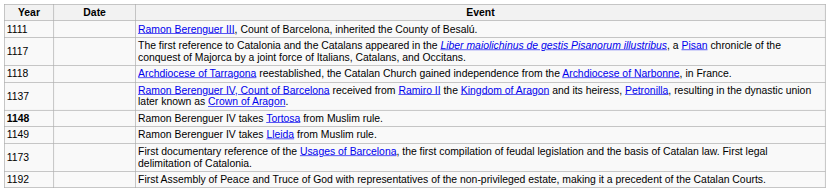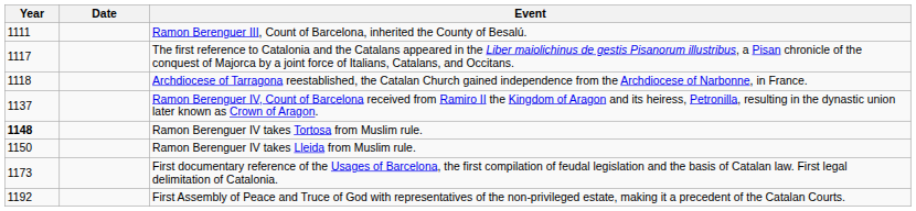 <table class="wikitable" width="100%">
 <tr>
 <th style="width:6%">Year</th>
 <th style="width:10%">Date</th>
 <th>Event</th>
 </tr>
 <tr>
 <td>1111</td>
 <td></td>
 <td><a href='#'>Ramon Berenguer III</a>, Count of Barcelona, inherited the County of Besalú.</td>
 </tr>
 <tr>
 <td>1117</td>
 <td></td>
 <td>The first reference to Catalonia and the Catalans appeared in the <em><a href='#'>Liber maiolichinus de gestis Pisanorum illustribus</a></em>, a <a href='#'>Pisan</a> chronicle of the conquest of Majorca by a joint force of Italians, Catalans, and Occitans.</td>
 </tr>
 <tr>
 <td>1118</td>
 <td></td>
 <td><a href='#'>Archdiocese of Tarragona</a> reestablished, the Catalan Church gained independence from the <a href='#'>Archdiocese of Narbonne</a>, in France.</td>
 </tr>
 <tr>
 <td>1137</td>
 <td></td>
 <td><a href='#'>Ramon Berenguer IV, Count of Barcelona</a> received from <a href='#'>Ramiro II</a> the <a href='#'>Kingdom of Aragon</a> and its heiress, <a href='#'>Petronilla</a>, resulting in the dynastic union later known as <a href='#'>Crown of Aragon</a>.</td>
 </tr>
 <tr>
 <td><strong>1148</strong></td>
 <td></td>
 <td>Ramon Berenguer IV takes <a href='#'>Tortosa</a> from Muslim rule.</td>
 </tr>
 <tr>
-<td>1149</td>
+<td>1150</td>
 <td></td>
 <td>Ramon Berenguer IV takes <a href='#'>Lleida</a> from Muslim rule.</td>
 </tr>
 <tr>
 <td>1173</td>
 <td></td>
 <td>First documentary reference of the <a href='#'>Usages of Barcelona</a>, the first compilation of feudal legislation and the basis of Catalan law. First legal delimitation of Catalonia.</td>
 </tr>
 <tr>
 <td>1192</td>
 <td></td>
 <td>First Assembly of Peace and Truce of God with representatives of the non-privileged estate, making it a precedent of the Catalan Courts.</td>
 </tr>
 </table>
